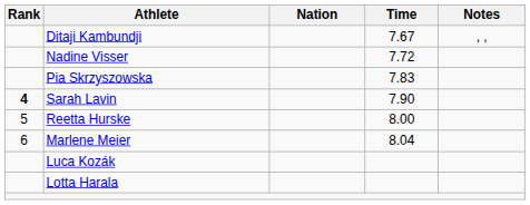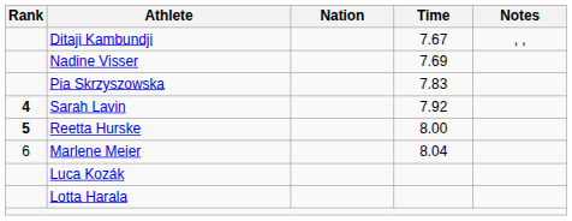 <table class="wikitable sortable" style="text-align:center;width: 50%;">
 <tr>
 <th scope="col" style="width: 10px;">Rank</th>
 <th scope="col">Athlete</th>
 <th scope="col">Nation</th>
 <th scope="col">Time</th>
 <th scope="col">Notes</th>
 </tr>
 <tr>
 <td></td>
 <td align=left><a href='#'>Ditaji Kambundji</a></td>
 <td align=left></td>
 <td>7.67</td>
 <td>, , </td>
 </tr>
 <tr>
 <td></td>
 <td align=left><a href='#'>Nadine Visser</a></td>
 <td align=left></td>
-<td>7.72</td>
+<td>7.69</td>
 <td></td>
 </tr>
 <tr>
 <td></td>
 <td align=left><a href='#'>Pia Skrzyszowska</a></td>
 <td align=left></td>
 <td>7.83</td>
 <td></td>
 </tr>
 <tr>
 <td><strong>4</strong></td>
 <td align=left><a href='#'>Sarah Lavin</a></td>
 <td align=left></td>
-<td>7.90</td>
+<td>7.92</td>
 <td></td>
 </tr>
 <tr>
-<td>5</td>
+<td><strong>5</strong></td>
 <td align=left><a href='#'>Reetta Hurske</a></td>
 <td align=left></td>
 <td>8.00</td>
 <td></td>
 </tr>
 <tr>
 <td>6</td>
 <td align=left><a href='#'>Marlene Meier</a></td>
 <td align=left></td>
 <td>8.04</td>
 <td></td>
 </tr>
 <tr>
 <td></td>
 <td align=left><a href='#'>Luca Kozák</a></td>
 <td align=left></td>
 <td></td>
 <td></td>
 </tr>
 <tr>
 <td></td>
 <td align=left><a href='#'>Lotta Harala</a></td>
 <td align=left></td>
 <td></td>
 <td></td>
 </tr>
 <tr class="sortbottom">
 <td colspan="5"></td>
 </tr>
 </table>
